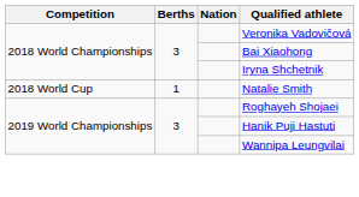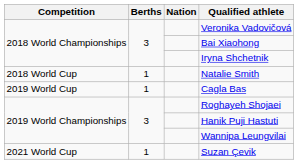 <table class="wikitable">
 <tr>
 <th>Competition</th>
 <th>Berths</th>
 <th>Nation</th>
 <th>Qualified athlete</th>
 </tr>
 <tr>
 <td rowspan=3>2018 World Championships</td>
 <td align=center rowspan=3>3</td>
 <td></td>
 <td><a href='#'>Veronika Vadovičová</a></td>
 </tr>
 <tr>
 <td></td>
 <td><a href='#'>Bai Xiaohong</a></td>
 </tr>
 <tr>
 <td></td>
 <td><a href='#'>Iryna Shchetnik</a></td>
 </tr>
 <tr>
 <td>2018 World Cup</td>
 <td align=center>1</td>
 <td></td>
 <td><a href='#'>Natalie Smith</a></td>
 </tr>
 <tr>
+<td>2019 World Cup</td>
+<td align=center>1</td>
+<td></td>
+<td><a href='#'>Cagla Bas</a></td>
+</tr>
+<tr>
 <td rowspan=3>2019 World Championships</td>
 <td align=center rowspan=3>3</td>
 <td></td>
 <td><a href='#'>Roghayeh Shojaei</a></td>
 </tr>
 <tr>
 <td></td>
 <td><a href='#'>Hanik Puji Hastuti</a></td>
 </tr>
 <tr>
 <td></td>
 <td><a href='#'>Wannipa Leungvilai</a></td>
 </tr>
+<tr>
+<td>2021 World Cup</td>
+<td align=center>1</td>
+<td></td>
+<td><a href='#'>Suzan Çevik</a></td>
+</tr>
 </table>
